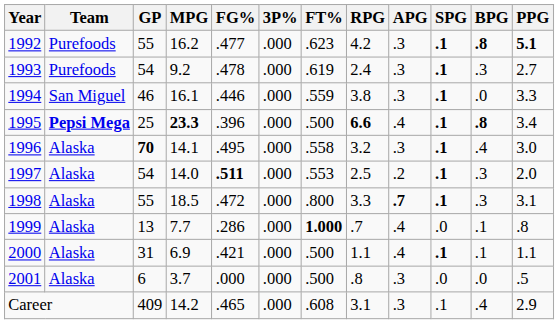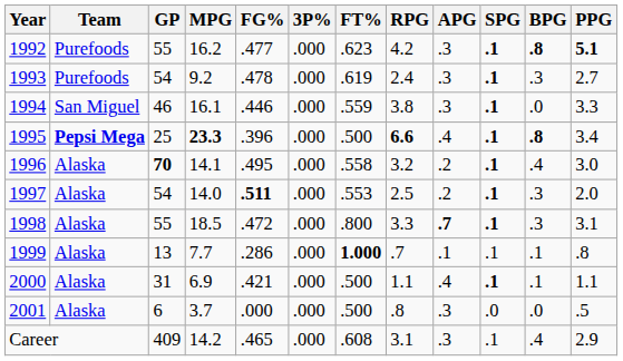 <table class="wikitable sortable">
 <tr>
 <th>Year</th>
 <th>Team</th>
 <th>GP</th>
 <th>MPG</th>
 <th>FG%</th>
 <th>3P%</th>
 <th>FT%</th>
 <th>RPG</th>
 <th>APG</th>
 <th>SPG</th>
 <th>BPG</th>
 <th>PPG</th>
 </tr>
 <tr>
 <td><a href='#'>1992</a></td>
 <td><a href='#'>Purefoods</a></td>
 <td>55</td>
 <td>16.2</td>
 <td>.477</td>
 <td>.000</td>
 <td>.623</td>
 <td>4.2</td>
 <td>.3</td>
 <td><strong>.1</strong></td>
 <td><strong>.8</strong></td>
 <td><strong>5.1</strong></td>
 </tr>
 <tr>
 <td><a href='#'>1993</a></td>
 <td><a href='#'>Purefoods</a></td>
 <td>54</td>
 <td>9.2</td>
 <td>.478</td>
 <td>.000</td>
 <td>.619</td>
 <td>2.4</td>
 <td>.3</td>
 <td><strong>.1</strong></td>
 <td>.3</td>
 <td>2.7</td>
 </tr>
 <tr>
 <td><a href='#'>1994</a></td>
 <td><a href='#'>San Miguel</a></td>
 <td>46</td>
 <td>16.1</td>
 <td>.446</td>
 <td>.000</td>
 <td>.559</td>
 <td>3.8</td>
 <td>.3</td>
 <td><strong>.1</strong></td>
 <td>.0</td>
 <td>3.3</td>
 </tr>
 <tr>
 <td><a href='#'>1995</a></td>
 <td><strong><a href='#'>Pepsi Mega</a></strong></td>
 <td>25</td>
 <td><strong>23.3</strong></td>
 <td>.396</td>
 <td>.000</td>
 <td>.500</td>
 <td><strong>6.6</strong></td>
 <td>.4</td>
 <td><strong>.1</strong></td>
 <td><strong>.8</strong></td>
 <td>3.4</td>
 </tr>
 <tr>
 <td><a href='#'>1996</a></td>
 <td><a href='#'>Alaska</a></td>
 <td><strong>70</strong></td>
 <td>14.1</td>
 <td>.495</td>
 <td>.000</td>
 <td>.558</td>
 <td>3.2</td>
-<td>.3</td>
+<td>.2</td>
 <td><strong>.1</strong></td>
 <td>.4</td>
 <td>3.0</td>
 </tr>
 <tr>
 <td><a href='#'>1997</a></td>
 <td><a href='#'>Alaska</a></td>
 <td>54</td>
 <td>14.0</td>
 <td><strong>.511</strong></td>
 <td>.000</td>
 <td>.553</td>
 <td>2.5</td>
 <td>.2</td>
 <td><strong>.1</strong></td>
 <td>.3</td>
 <td>2.0</td>
 </tr>
 <tr>
 <td><a href='#'>1998</a></td>
 <td><a href='#'>Alaska</a></td>
 <td>55</td>
 <td>18.5</td>
 <td>.472</td>
 <td>.000</td>
 <td>.800</td>
 <td>3.3</td>
 <td><strong>.7</strong></td>
 <td><strong>.1</strong></td>
 <td>.3</td>
 <td>3.1</td>
 </tr>
 <tr>
 <td><a href='#'>1999</a></td>
 <td><a href='#'>Alaska</a></td>
 <td>13</td>
 <td>7.7</td>
 <td>.286</td>
 <td>.000</td>
 <td><strong>1.000</strong></td>
 <td>.7</td>
-<td>.4</td>
-<td>.0</td>
+<td>.1</td>
+<td>.1</td>
 <td>.1</td>
 <td>.8</td>
 </tr>
 <tr>
 <td><a href='#'>2000</a></td>
 <td><a href='#'>Alaska</a></td>
 <td>31</td>
 <td>6.9</td>
 <td>.421</td>
 <td>.000</td>
 <td>.500</td>
 <td>1.1</td>
 <td>.4</td>
 <td><strong>.1</strong></td>
 <td>.1</td>
 <td>1.1</td>
 </tr>
 <tr>
 <td><a href='#'>2001</a></td>
 <td><a href='#'>Alaska</a></td>
 <td>6</td>
 <td>3.7</td>
 <td>.000</td>
 <td>.000</td>
 <td>.500</td>
 <td>.8</td>
 <td>.3</td>
 <td>.0</td>
 <td>.0</td>
 <td>.5</td>
 </tr>
 <tr>
 <td colspan="2">Career</td>
 <td>409</td>
 <td>14.2</td>
 <td>.465</td>
 <td>.000</td>
 <td>.608</td>
 <td>3.1</td>
 <td>.3</td>
 <td>.1</td>
 <td>.4</td>
 <td>2.9</td>
 </tr>
 </table>
